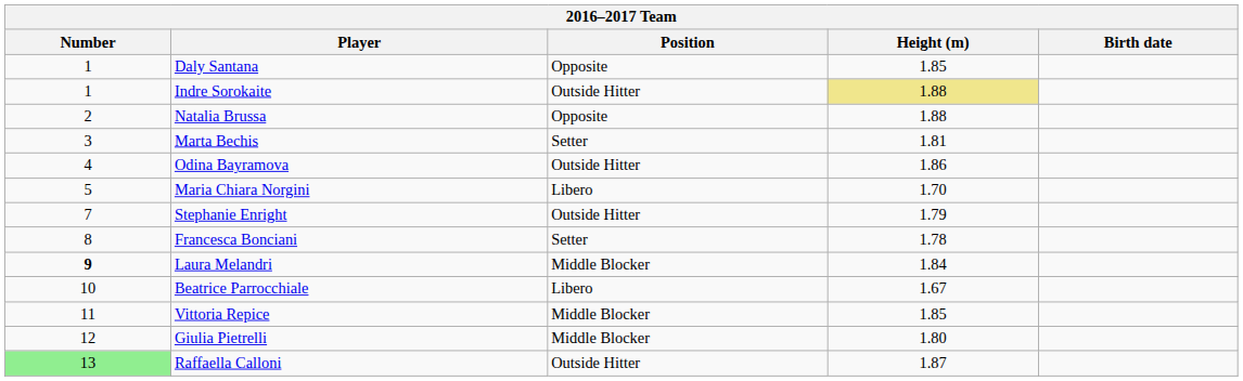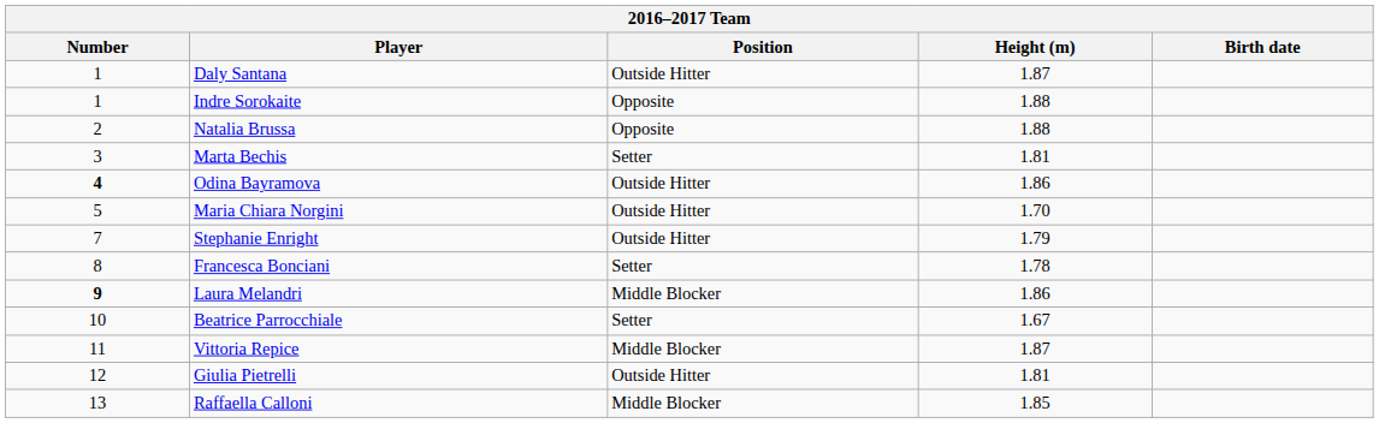 <table class="wikitable collapsible collapsed" style="width:100%;">
 <tr>
 <th colspan=5><strong>2016–2017 Team</strong></th>
 </tr>
 <tr>
 <th>Number</th>
 <th>Player</th>
 <th>Position</th>
 <th>Height (m)</th>
 <th>Birth date</th>
 </tr>
 <tr>
 <td align=center>1</td>
 <td> <a href='#'>Daly Santana</a></td>
-<td>Opposite</td>
-<td align=center>1.85</td>
+<td>Outside Hitter</td>
+<td align=center>1.87</td>
 <td></td>
 </tr>
 <tr>
 <td align=center>1</td>
 <td> <a href='#'>Indre Sorokaite</a></td>
-<td>Outside Hitter</td>
-<td align=center style="background: khaki;">1.88</td>
+<td>Opposite</td>
+<td align=center>1.88</td>
 <td></td>
 </tr>
 <tr>
 <td align=center>2</td>
 <td> <a href='#'>Natalia Brussa</a></td>
 <td>Opposite</td>
 <td align=center>1.88</td>
 <td></td>
 </tr>
 <tr>
 <td align=center>3</td>
 <td> <a href='#'>Marta Bechis</a></td>
 <td>Setter</td>
 <td align=center>1.81</td>
 <td></td>
 </tr>
 <tr>
-<td align=center>4</td>
+<td align=center><strong>4</strong></td>
 <td> <a href='#'>Odina Bayramova</a></td>
 <td>Outside Hitter</td>
 <td align=center>1.86</td>
 <td></td>
 </tr>
 <tr>
 <td align=center>5</td>
 <td> <a href='#'>Maria Chiara Norgini</a></td>
-<td>Libero</td>
+<td>Outside Hitter</td>
 <td align=center>1.70</td>
 <td></td>
 </tr>
 <tr>
 <td align=center>7</td>
 <td> <a href='#'>Stephanie Enright</a></td>
 <td>Outside Hitter</td>
 <td align=center>1.79</td>
 <td></td>
 </tr>
 <tr>
 <td align=center>8</td>
 <td> <a href='#'>Francesca Bonciani</a></td>
 <td>Setter</td>
 <td align=center>1.78</td>
 <td></td>
 </tr>
 <tr>
 <td align=center><strong>9</strong></td>
 <td> <a href='#'>Laura Melandri</a></td>
 <td>Middle Blocker</td>
-<td align=center>1.84</td>
+<td align=center>1.86</td>
 <td></td>
 </tr>
 <tr>
 <td align=center>10</td>
 <td> <a href='#'>Beatrice Parrocchiale</a></td>
-<td>Libero</td>
+<td>Setter</td>
 <td align=center>1.67</td>
 <td></td>
 </tr>
 <tr>
 <td align=center>11</td>
 <td> <a href='#'>Vittoria Repice</a></td>
 <td>Middle Blocker</td>
-<td align=center>1.85</td>
+<td align=center>1.87</td>
 <td></td>
 </tr>
 <tr>
 <td align=center>12</td>
 <td> <a href='#'>Giulia Pietrelli</a></td>
-<td>Middle Blocker</td>
-<td align=center>1.80</td>
+<td>Outside Hitter</td>
+<td align=center>1.81</td>
 <td></td>
 </tr>
 <tr>
-<td align=center style="background: lightgreen;">13</td>
+<td align=center>13</td>
 <td> <a href='#'>Raffaella Calloni</a></td>
-<td>Outside Hitter</td>
-<td align=center>1.87</td>
+<td>Middle Blocker</td>
+<td align=center>1.85</td>
 <td></td>
 </tr>
 </table>
